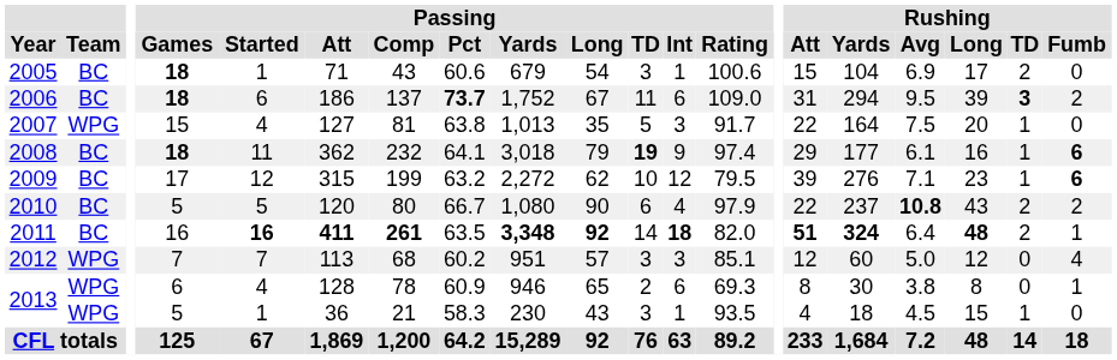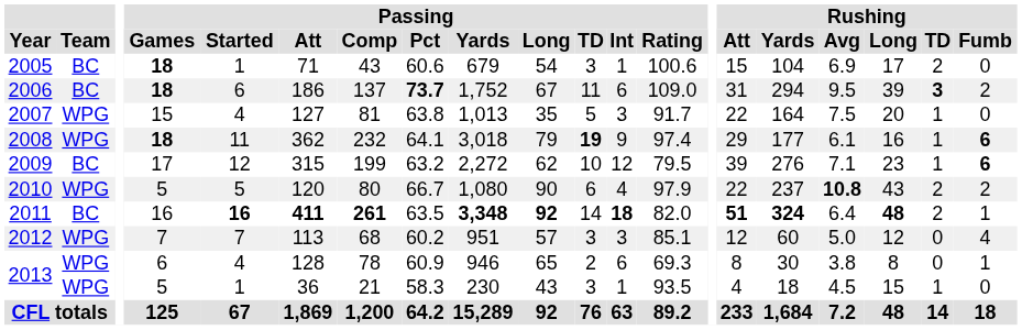 <table BORDER="0" CELLPADDING="1" CELLSPACING="0" width="65%" style="text-align:center">
 <tr bgcolor="#e0e0e0">
 <th colspan="2"></th>
 <th rowspan="99" bgcolor="#ffffff"> </th>
 <th colspan="10">Passing</th>
 <th rowspan="99" bgcolor="#ffffff"> </th>
 <th colspan="6">Rushing</th>
 </tr>
 <tr bgcolor="#e0e0e0">
 <th>Year</th>
 <th>Team</th>
 <th>Games</th>
 <th>Started</th>
 <th>Att</th>
 <th>Comp</th>
 <th>Pct</th>
 <th>Yards</th>
 <th>Long</th>
 <th>TD</th>
 <th>Int</th>
 <th>Rating</th>
 <th>Att</th>
 <th>Yards</th>
 <th>Avg</th>
 <th>Long</th>
 <th>TD</th>
 <th>Fumb</th>
 </tr>
 <tr ALIGN="center">
 <td><a href='#'>2005</a></td>
 <td><a href='#'>BC</a></td>
 <td><strong>18</strong></td>
 <td>1</td>
 <td>71</td>
 <td>43</td>
 <td>60.6</td>
 <td>679</td>
 <td>54</td>
 <td>3</td>
 <td>1</td>
 <td>100.6</td>
 <td>15</td>
 <td>104</td>
 <td>6.9</td>
 <td>17</td>
 <td>2</td>
 <td>0</td>
 </tr>
 <tr ALIGN="center" bgcolor="#f0f0f0">
 <td><a href='#'>2006</a></td>
 <td><a href='#'>BC</a></td>
 <td><strong>18</strong></td>
 <td>6</td>
 <td>186</td>
 <td>137</td>
 <td><strong>73.7</strong></td>
 <td>1,752</td>
 <td>67</td>
 <td>11</td>
 <td>6</td>
 <td>109.0</td>
 <td>31</td>
 <td>294</td>
 <td>9.5</td>
 <td>39</td>
 <td><strong>3</strong></td>
 <td>2</td>
 </tr>
 <tr ALIGN="center">
 <td><a href='#'>2007</a></td>
 <td><a href='#'>WPG</a></td>
 <td>15</td>
 <td>4</td>
 <td>127</td>
 <td>81</td>
 <td>63.8</td>
 <td>1,013</td>
 <td>35</td>
 <td>5</td>
 <td>3</td>
 <td>91.7</td>
 <td>22</td>
 <td>164</td>
 <td>7.5</td>
 <td>20</td>
 <td>1</td>
 <td>0</td>
 </tr>
 <tr ALIGN="center" bgcolor="#f0f0f0">
 <td><a href='#'>2008</a></td>
-<td><a href='#'>BC</a></td>
+<td><a href='#'>WPG</a></td>
 <td><strong>18</strong></td>
 <td>11</td>
 <td>362</td>
 <td>232</td>
 <td>64.1</td>
 <td>3,018</td>
 <td>79</td>
 <td><strong>19</strong></td>
 <td>9</td>
 <td>97.4</td>
 <td>29</td>
 <td>177</td>
 <td>6.1</td>
 <td>16</td>
 <td>1</td>
 <td><strong>6</strong></td>
 </tr>
 <tr ALIGN="center">
 <td><a href='#'>2009</a></td>
 <td><a href='#'>BC</a></td>
 <td>17</td>
 <td>12</td>
 <td>315</td>
 <td>199</td>
 <td>63.2</td>
 <td>2,272</td>
 <td>62</td>
 <td>10</td>
 <td>12</td>
 <td>79.5</td>
 <td>39</td>
 <td>276</td>
 <td>7.1</td>
 <td>23</td>
 <td>1</td>
 <td><strong>6</strong></td>
 </tr>
 <tr ALIGN="center" bgcolor="#f0f0f0">
 <td><a href='#'>2010</a></td>
-<td><a href='#'>BC</a></td>
+<td><a href='#'>WPG</a></td>
 <td>5</td>
 <td>5</td>
 <td>120</td>
 <td>80</td>
 <td>66.7</td>
 <td>1,080</td>
 <td>90</td>
 <td>6</td>
 <td>4</td>
 <td>97.9</td>
 <td>22</td>
 <td>237</td>
 <td><strong>10.8</strong></td>
 <td>43</td>
 <td>2</td>
 <td>2</td>
 </tr>
 <tr ALIGN="center">
 <td><a href='#'>2011</a></td>
 <td><a href='#'>BC</a></td>
 <td>16</td>
 <td><strong>16</strong></td>
 <td><strong>411</strong></td>
 <td><strong>261</strong></td>
 <td>63.5</td>
 <td><strong>3,348</strong></td>
 <td><strong>92</strong></td>
 <td>14</td>
 <td><strong>18</strong></td>
 <td>82.0</td>
 <td><strong>51</strong></td>
 <td><strong>324</strong></td>
 <td>6.4</td>
 <td><strong>48</strong></td>
 <td>2</td>
 <td>1</td>
 </tr>
 <tr ALIGN="center" bgcolor="#f0f0f0">
 <td><a href='#'>2012</a></td>
 <td><a href='#'>WPG</a></td>
 <td>7</td>
 <td>7</td>
 <td>113</td>
 <td>68</td>
 <td>60.2</td>
 <td>951</td>
 <td>57</td>
 <td>3</td>
 <td>3</td>
 <td>85.1</td>
 <td>12</td>
 <td>60</td>
 <td>5.0</td>
 <td>12</td>
 <td>0</td>
 <td>4</td>
 </tr>
 <tr ALIGN="center">
 <td rowspan="2" style="text-align: center;" valign="middle"><a href='#'>2013</a></td>
 <td><a href='#'>WPG</a></td>
 <td>6</td>
 <td>4</td>
 <td>128</td>
 <td>78</td>
 <td>60.9</td>
 <td>946</td>
 <td>65</td>
 <td>2</td>
 <td>6</td>
 <td>69.3</td>
 <td>8</td>
 <td>30</td>
 <td>3.8</td>
 <td>8</td>
 <td>0</td>
 <td>1</td>
 </tr>
 <tr ALIGN="center">
 <td><a href='#'>WPG</a></td>
 <td>5</td>
 <td>1</td>
 <td>36</td>
 <td>21</td>
 <td>58.3</td>
 <td>230</td>
 <td>43</td>
 <td>3</td>
 <td>1</td>
 <td>93.5</td>
 <td>4</td>
 <td>18</td>
 <td>4.5</td>
 <td>15</td>
 <td>1</td>
 <td>0</td>
 </tr>
 <tr bgcolor="#e0e0e0">
 <th colspan="2"><a href='#'>CFL</a> totals</th>
 <th>125</th>
 <th>67</th>
 <th>1,869</th>
 <th>1,200</th>
 <th>64.2</th>
 <th>15,289</th>
 <th>92</th>
 <th>76</th>
 <th>63</th>
 <th>89.2</th>
 <th>233</th>
 <th>1,684</th>
 <th>7.2</th>
 <th>48</th>
 <th>14</th>
 <th>18</th>
 </tr>
 </table>
